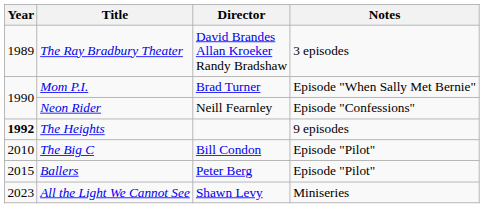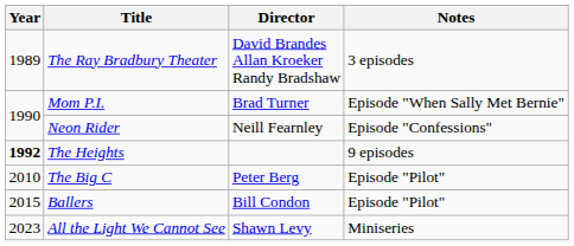 <table class="wikitable">
 <tr>
 <th>Year</th>
 <th>Title</th>
 <th>Director</th>
 <th>Notes</th>
 </tr>
 <tr>
 <td>1989</td>
 <td><em><a href='#'>The Ray Bradbury Theater</a></em></td>
 <td><a href='#'>David Brandes</a><br><a href='#'>Allan Kroeker</a><br>Randy Bradshaw</td>
 <td>3 episodes</td>
 </tr>
 <tr>
 <td rowspan=2>1990</td>
 <td><em><a href='#'>Mom P.I.</a></em></td>
 <td><a href='#'>Brad Turner</a></td>
 <td>Episode "When Sally Met Bernie"</td>
 </tr>
 <tr>
 <td><em><a href='#'>Neon Rider</a></em></td>
 <td>Neill Fearnley</td>
 <td>Episode "Confessions"</td>
 </tr>
 <tr>
 <td><strong>1992</strong></td>
 <td><em><a href='#'>The Heights</a></em></td>
 <td></td>
 <td>9 episodes</td>
 </tr>
 <tr>
 <td>2010</td>
 <td><em><a href='#'>The Big C</a></em></td>
-<td><a href='#'>Bill Condon</a></td>
+<td><a href='#'>Peter Berg</a></td>
 <td>Episode "Pilot"</td>
 </tr>
 <tr>
 <td>2015</td>
 <td><em><a href='#'>Ballers</a></em></td>
-<td><a href='#'>Peter Berg</a></td>
+<td><a href='#'>Bill Condon</a></td>
 <td>Episode "Pilot"</td>
 </tr>
 <tr>
 <td>2023</td>
 <td><em><a href='#'>All the Light We Cannot See</a></em></td>
 <td><a href='#'>Shawn Levy</a></td>
 <td>Miniseries</td>
 </tr>
 </table>
